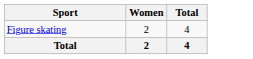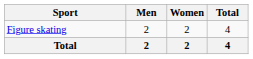 <table class="wikitable sortable" style="text-align:center;">
 <tr>
 <th width=180>Sport</th>
+<th width=55>Men</th>
 <th width=55>Women</th>
 <th width=55>Total</th>
 </tr>
 <tr>
 <td align=left><a href='#'>Figure skating</a></td>
 <td>2</td>
+<td>2</td>
 <td>4</td>
 </tr>
 <tr>
 <th>Total</th>
 <th>2</th>
+<th>2</th>
 <th>4</th>
 </tr>
 </table>
